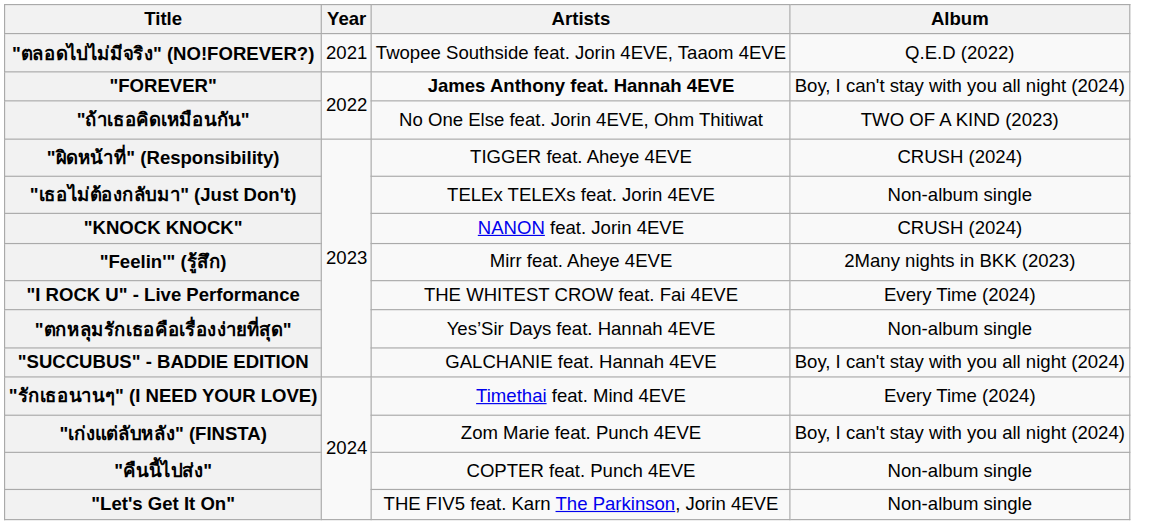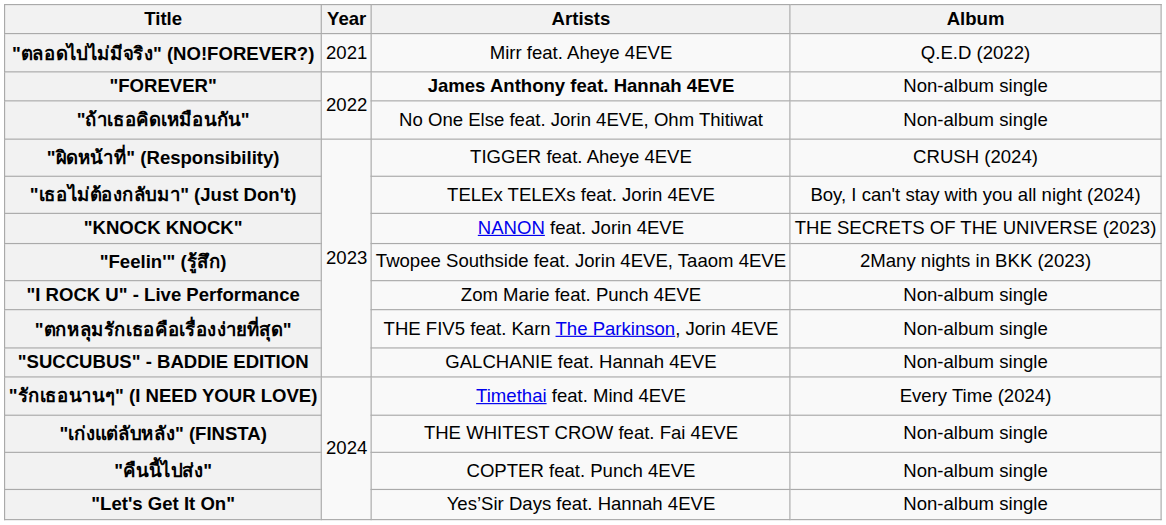 <table class="wikitable plainrowheaders" style="text-align:center;">
 <tr>
 <th>Title</th>
 <th>Year</th>
 <th>Artists</th>
 <th>Album</th>
 </tr>
 <tr>
 <th scope="row">"ตลอดไปไม่มีจริง" (NO!FOREVER?)</th>
 <td>2021</td>
-<td>Twopee Southside feat. Jorin 4EVE, Taaom 4EVE</td>
+<td>Mirr feat. Aheye 4EVE</td>
 <td>Q.E.D (2022)</td>
 </tr>
 <tr>
 <th scope="row">"FOREVER"</th>
 <td rowspan="2">2022</td>
 <td><strong>James Anthony feat. Hannah 4EVE</strong></td>
-<td>Boy, I can't stay with you all night (2024)</td>
+<td>Non-album single</td>
 </tr>
 <tr>
 <th scope="row">"ถ้าเธอคิดเหมือนกัน"</th>
 <td>No One Else feat. Jorin 4EVE, Ohm Thitiwat</td>
-<td>TWO OF A KIND (2023)</td>
+<td>Non-album single</td>
 </tr>
 <tr>
 <th scope="row">"ผิดหน้าที่" (Responsibility)</th>
 <td rowspan="7">2023</td>
 <td>TIGGER feat. Aheye 4EVE</td>
 <td>CRUSH (2024)</td>
 </tr>
 <tr>
 <th scope="row">"เธอไม่ต้องกลับมา" (Just Don't)</th>
 <td>TELEx TELEXs feat. Jorin 4EVE</td>
-<td>Non-album single</td>
+<td>Boy, I can't stay with you all night (2024)</td>
 </tr>
 <tr>
 <th scope="row">"KNOCK KNOCK"</th>
 <td><a href='#'>NANON</a> feat. Jorin 4EVE</td>
-<td>CRUSH (2024)</td>
+<td>THE SECRETS OF THE UNIVERSE (2023)</td>
 </tr>
 <tr>
 <th scope="row">"Feelin'" (รู้สึก)</th>
-<td>Mirr feat. Aheye 4EVE</td>
+<td>Twopee Southside feat. Jorin 4EVE, Taaom 4EVE</td>
 <td>2Many nights in BKK (2023)</td>
 </tr>
 <tr>
 <th scope="row">"I ROCK U" - Live Performance</th>
-<td>THE WHITEST CROW feat. Fai 4EVE</td>
-<td>Every Time (2024)</td>
+<td>Zom Marie feat. Punch 4EVE</td>
+<td>Non-album single</td>
 </tr>
 <tr>
 <th scope="row">"ตกหลุมรักเธอคือเรื่องง่ายที่สุด"</th>
-<td>Yes’Sir Days feat. Hannah 4EVE</td>
+<td>THE FIV5 feat. Karn <a href='#'>The Parkinson</a>, Jorin 4EVE</td>
 <td>Non-album single</td>
 </tr>
 <tr>
 <th scope="row">"SUCCUBUS" - BADDIE EDITION</th>
 <td>GALCHANIE feat. Hannah 4EVE</td>
-<td>Boy, I can't stay with you all night (2024)</td>
+<td>Non-album single</td>
 </tr>
 <tr>
 <th scope="row">"รักเธอนานๆ" (I NEED YOUR LOVE)</th>
 <td rowspan="4">2024</td>
 <td><a href='#'>Timethai</a> feat. Mind 4EVE</td>
 <td>Every Time (2024)</td>
 </tr>
 <tr>
 <th scope="row">"เก่งแต่ลับหลัง" (FINSTA)</th>
-<td>Zom Marie feat. Punch 4EVE</td>
-<td>Boy, I can't stay with you all night (2024)</td>
+<td>THE WHITEST CROW feat. Fai 4EVE</td>
+<td>Non-album single</td>
 </tr>
 <tr>
 <th scope="row">"คืนนี้ไปส่ง"</th>
 <td>COPTER feat. Punch 4EVE</td>
 <td>Non-album single</td>
 </tr>
 <tr>
 <th scope="row">"Let's Get It On"</th>
-<td>THE FIV5 feat. Karn <a href='#'>The Parkinson</a>, Jorin 4EVE</td>
+<td>Yes’Sir Days feat. Hannah 4EVE</td>
 <td>Non-album single</td>
 </tr>
 </table>
